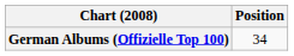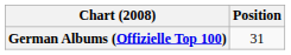 <table class="wikitable sortable plainrowheaders" style="text-align:center">
 <tr>
 <th scope="col">Chart (2008)</th>
 <th scope="col">Position</th>
 </tr>
 <tr>
 <th scope="row">German Albums (<a href='#'>Offizielle Top 100</a>)</th>
-<td>34</td>
+<td>31</td>
 </tr>
 </table>
